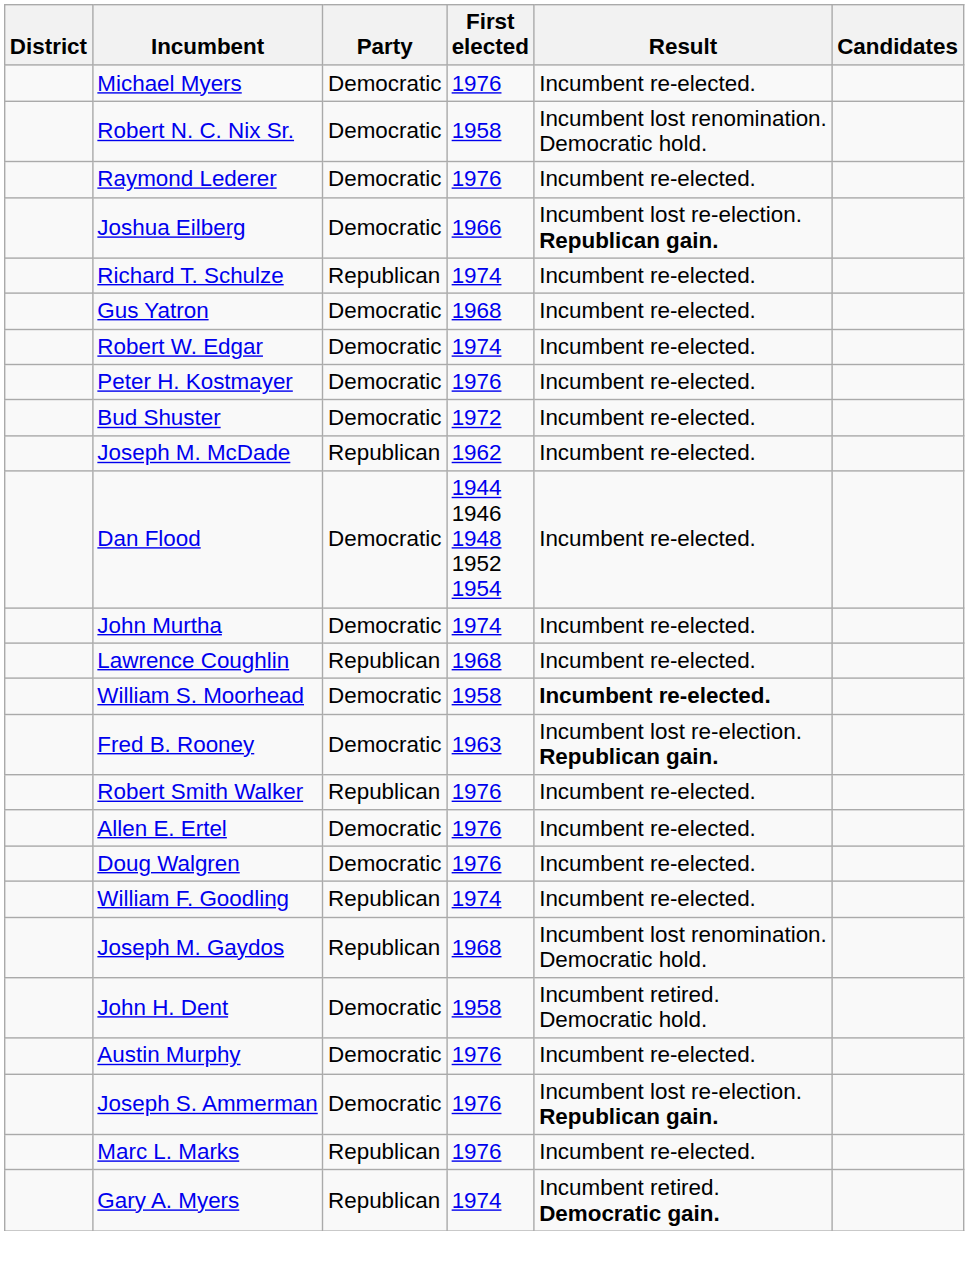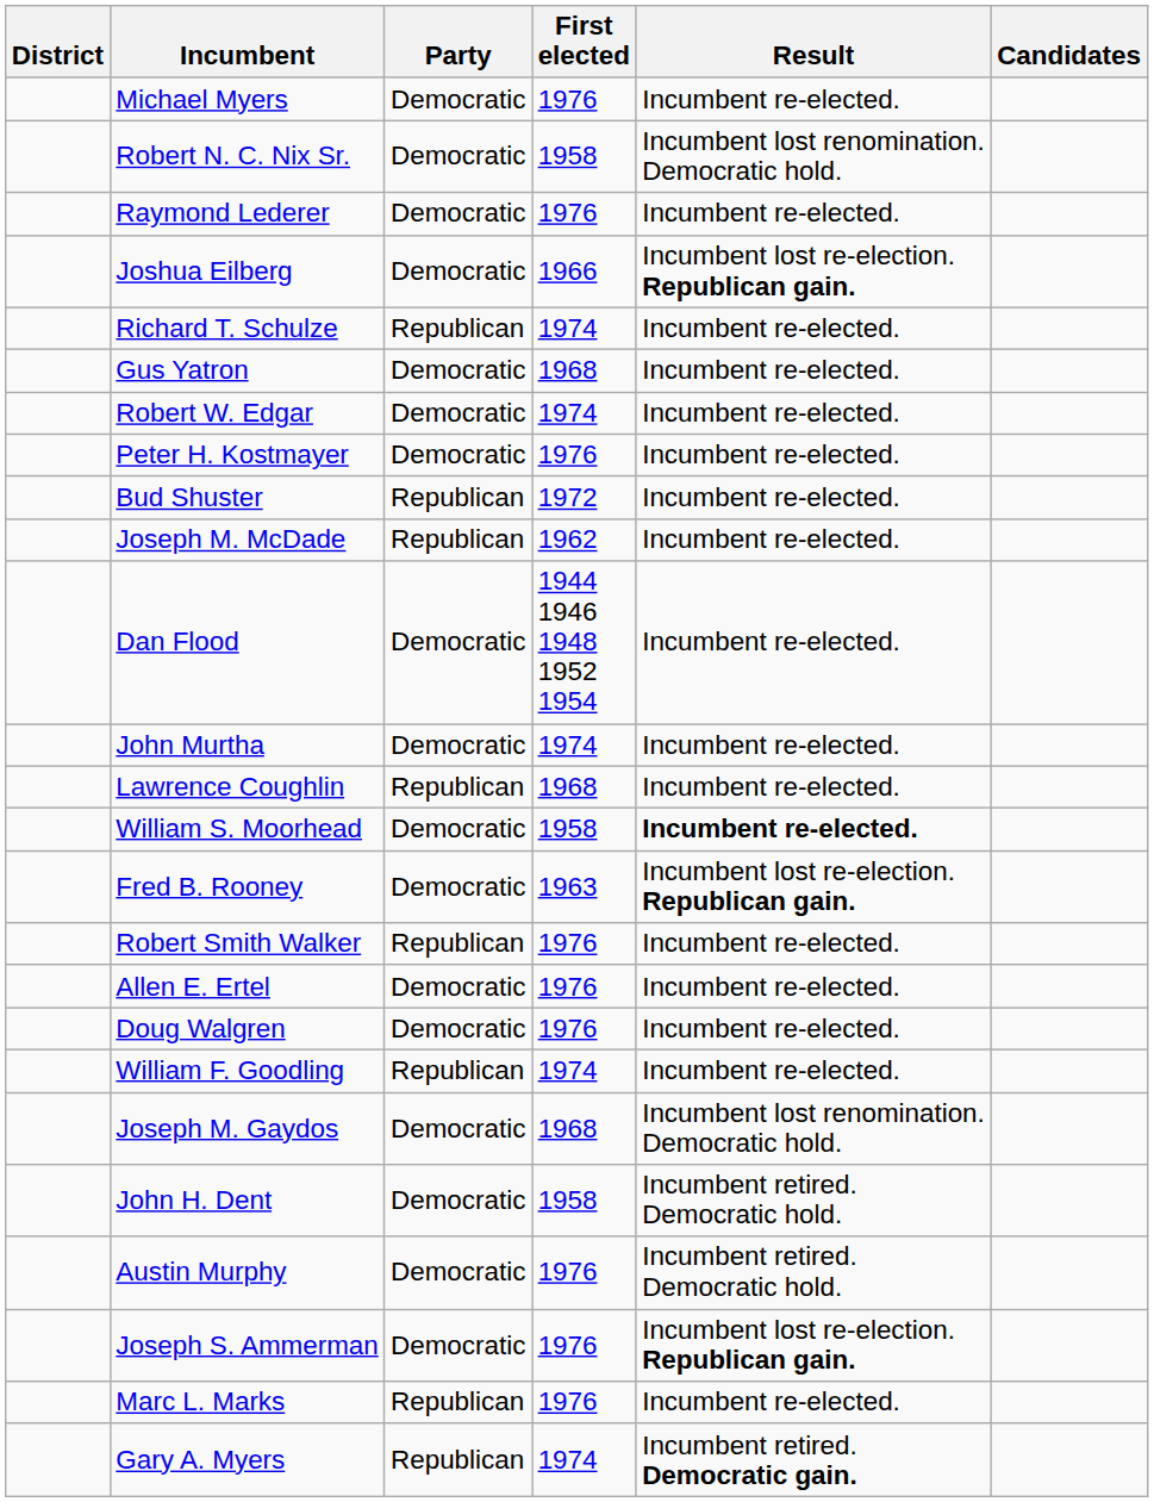 <table class=wikitable>
 <tr valign=bottom>
 <th>District</th>
 <th>Incumbent</th>
 <th>Party</th>
 <th>First<br>elected</th>
 <th>Result</th>
 <th>Candidates</th>
 </tr>
 <tr>
 <td></td>
 <td><a href='#'>Michael Myers</a></td>
 <td>Democratic</td>
 <td><a href='#'>1976</a></td>
 <td>Incumbent re-elected.</td>
 <td nowrap></td>
 </tr>
 <tr>
 <td></td>
 <td><a href='#'>Robert N. C. Nix Sr.</a></td>
 <td>Democratic</td>
 <td><a href='#'>1958</a></td>
 <td>Incumbent lost renomination.<br>Democratic hold.</td>
 <td nowrap></td>
 </tr>
 <tr>
 <td></td>
 <td><a href='#'>Raymond Lederer</a></td>
 <td>Democratic</td>
 <td><a href='#'>1976</a></td>
 <td>Incumbent re-elected.</td>
 <td nowrap></td>
 </tr>
 <tr>
 <td></td>
 <td><a href='#'>Joshua Eilberg</a></td>
 <td>Democratic</td>
 <td><a href='#'>1966</a></td>
 <td>Incumbent lost re-election.<br><strong>Republican gain.</strong></td>
 <td nowrap></td>
 </tr>
 <tr>
 <td></td>
 <td><a href='#'>Richard T. Schulze</a></td>
 <td>Republican</td>
 <td><a href='#'>1974</a></td>
 <td>Incumbent re-elected.</td>
 <td nowrap></td>
 </tr>
 <tr>
 <td></td>
 <td><a href='#'>Gus Yatron</a></td>
 <td>Democratic</td>
 <td><a href='#'>1968</a></td>
 <td>Incumbent re-elected.</td>
 <td nowrap></td>
 </tr>
 <tr>
 <td></td>
 <td><a href='#'>Robert W. Edgar</a></td>
 <td>Democratic</td>
 <td><a href='#'>1974</a></td>
 <td>Incumbent re-elected.</td>
 <td nowrap></td>
 </tr>
 <tr>
 <td></td>
 <td><a href='#'>Peter H. Kostmayer</a></td>
 <td>Democratic</td>
 <td><a href='#'>1976</a></td>
 <td>Incumbent re-elected.</td>
 <td nowrap></td>
 </tr>
 <tr>
 <td></td>
 <td><a href='#'>Bud Shuster</a></td>
-<td>Democratic</td>
+<td>Republican</td>
 <td><a href='#'>1972</a></td>
 <td>Incumbent re-elected.</td>
 <td nowrap></td>
 </tr>
 <tr>
 <td></td>
 <td><a href='#'>Joseph M. McDade</a></td>
 <td>Republican</td>
 <td><a href='#'>1962</a></td>
 <td>Incumbent re-elected.</td>
 <td nowrap></td>
 </tr>
 <tr>
 <td></td>
 <td><a href='#'>Dan Flood</a></td>
 <td>Democratic</td>
 <td><a href='#'>1944</a><br>1946 <br><a href='#'>1948</a><br>1952 <br><a href='#'>1954</a></td>
 <td>Incumbent re-elected.</td>
 <td nowrap></td>
 </tr>
 <tr>
 <td></td>
 <td><a href='#'>John Murtha</a></td>
 <td>Democratic</td>
 <td><a href='#'>1974</a></td>
 <td>Incumbent re-elected.</td>
 <td nowrap></td>
 </tr>
 <tr>
 <td></td>
 <td><a href='#'>Lawrence Coughlin</a></td>
 <td>Republican</td>
 <td><a href='#'>1968</a></td>
 <td>Incumbent re-elected.</td>
 <td nowrap></td>
 </tr>
 <tr>
 <td></td>
 <td><a href='#'>William S. Moorhead</a></td>
 <td>Democratic</td>
 <td><a href='#'>1958</a></td>
 <td><strong>Incumbent re-elected.</strong></td>
 <td nowrap></td>
 </tr>
 <tr>
 <td></td>
 <td><a href='#'>Fred B. Rooney</a></td>
 <td>Democratic</td>
 <td><a href='#'>1963</a></td>
 <td>Incumbent lost re-election.<br><strong>Republican gain.</strong></td>
 <td nowrap></td>
 </tr>
 <tr>
 <td></td>
 <td><a href='#'>Robert Smith Walker</a></td>
 <td>Republican</td>
 <td><a href='#'>1976</a></td>
 <td>Incumbent re-elected.</td>
 <td nowrap></td>
 </tr>
 <tr>
 <td></td>
 <td><a href='#'>Allen E. Ertel</a></td>
 <td>Democratic</td>
 <td><a href='#'>1976</a></td>
 <td>Incumbent re-elected.</td>
 <td nowrap></td>
 </tr>
 <tr>
 <td></td>
 <td><a href='#'>Doug Walgren</a></td>
 <td>Democratic</td>
 <td><a href='#'>1976</a></td>
 <td>Incumbent re-elected.</td>
 <td nowrap></td>
 </tr>
 <tr>
 <td></td>
 <td><a href='#'>William F. Goodling</a></td>
 <td>Republican</td>
 <td><a href='#'>1974</a></td>
 <td>Incumbent re-elected.</td>
 <td nowrap></td>
 </tr>
 <tr>
 <td></td>
 <td><a href='#'>Joseph M. Gaydos</a></td>
-<td>Republican</td>
+<td>Democratic</td>
 <td><a href='#'>1968</a></td>
 <td>Incumbent lost renomination.<br>Democratic hold.</td>
 <td nowrap></td>
 </tr>
 <tr>
 <td></td>
 <td><a href='#'>John H. Dent</a></td>
 <td>Democratic</td>
 <td><a href='#'>1958</a></td>
 <td>Incumbent retired.<br>Democratic hold.</td>
 <td nowrap></td>
 </tr>
 <tr>
 <td></td>
 <td><a href='#'>Austin Murphy</a></td>
 <td>Democratic</td>
 <td><a href='#'>1976</a></td>
-<td>Incumbent re-elected.</td>
+<td>Incumbent retired.<br>Democratic hold.</td>
 <td nowrap></td>
 </tr>
 <tr>
 <td></td>
 <td><a href='#'>Joseph S. Ammerman</a></td>
 <td>Democratic</td>
 <td><a href='#'>1976</a></td>
 <td>Incumbent lost re-election.<br><strong>Republican gain.</strong></td>
 <td nowrap></td>
 </tr>
 <tr>
 <td></td>
 <td><a href='#'>Marc L. Marks</a></td>
 <td>Republican</td>
 <td><a href='#'>1976</a></td>
 <td>Incumbent re-elected.</td>
 <td nowrap></td>
 </tr>
 <tr>
 <td></td>
 <td><a href='#'>Gary A. Myers</a></td>
 <td>Republican</td>
 <td><a href='#'>1974</a></td>
 <td>Incumbent retired.<br><strong>Democratic gain.</strong></td>
 <td nowrap></td>
 </tr>
 </table>
